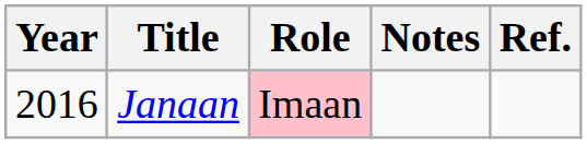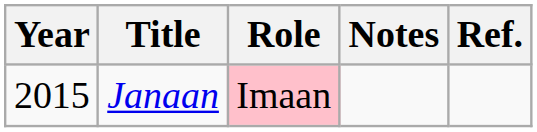 <table class="wikitable">
 <tr>
 <th>Year</th>
 <th>Title</th>
 <th>Role</th>
 <th>Notes</th>
 <th>Ref.</th>
 </tr>
 <tr>
-<td>2016</td>
+<td>2015</td>
 <td><em><a href='#'>Janaan</a></em></td>
 <td style="background: pink;">Imaan</td>
 <td></td>
 <td></td>
 </tr>
 </table>
